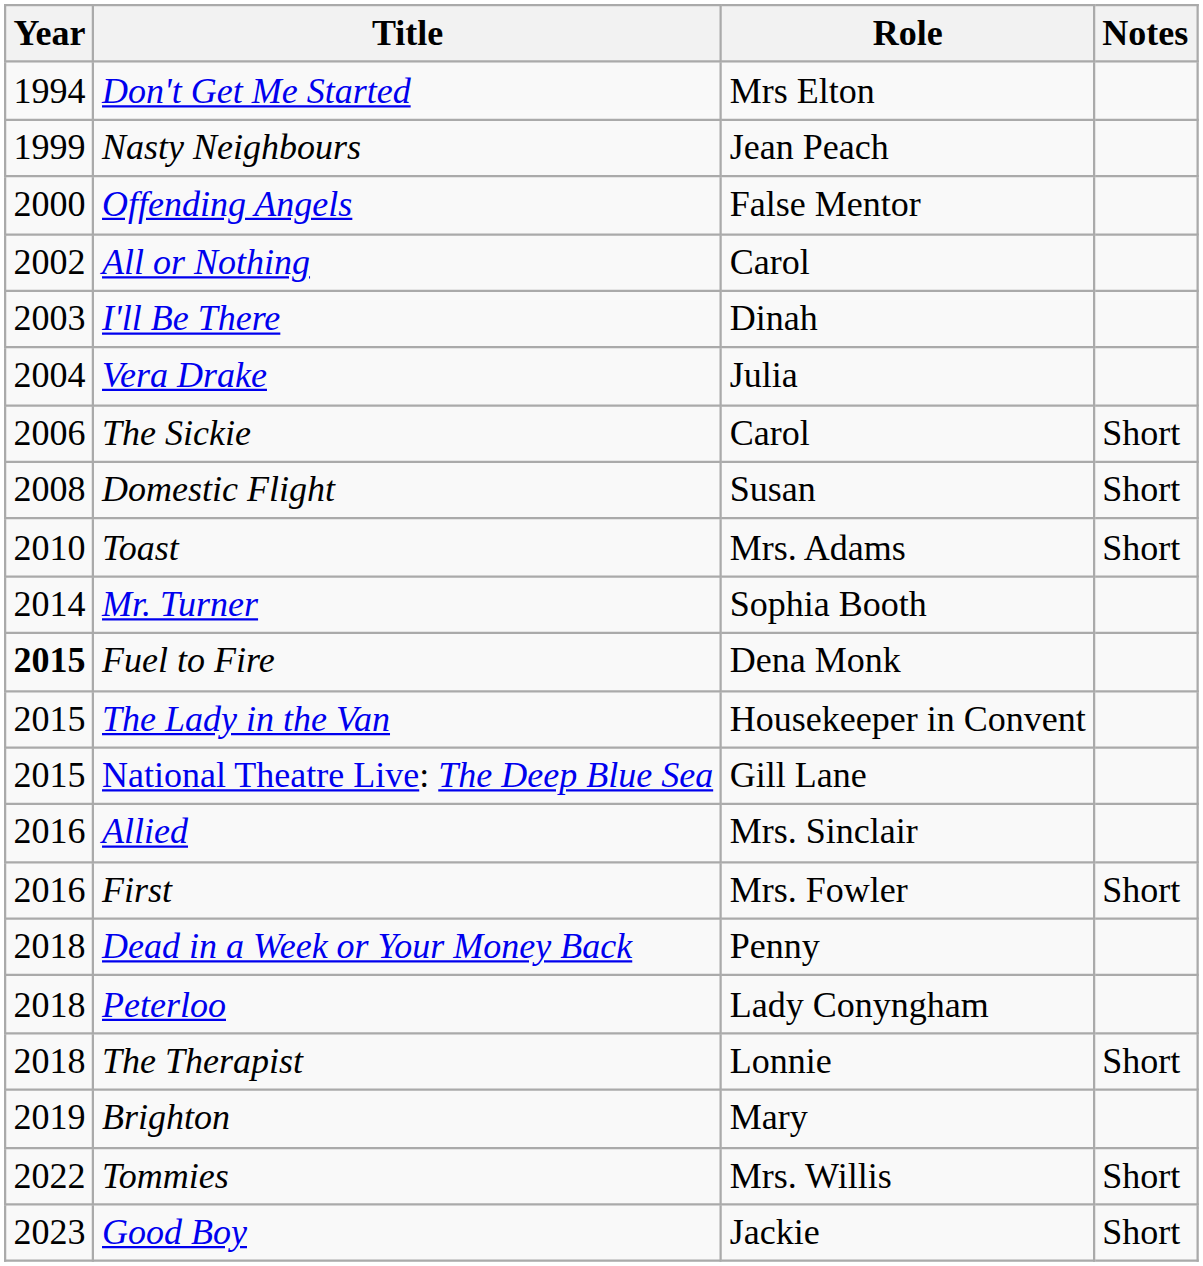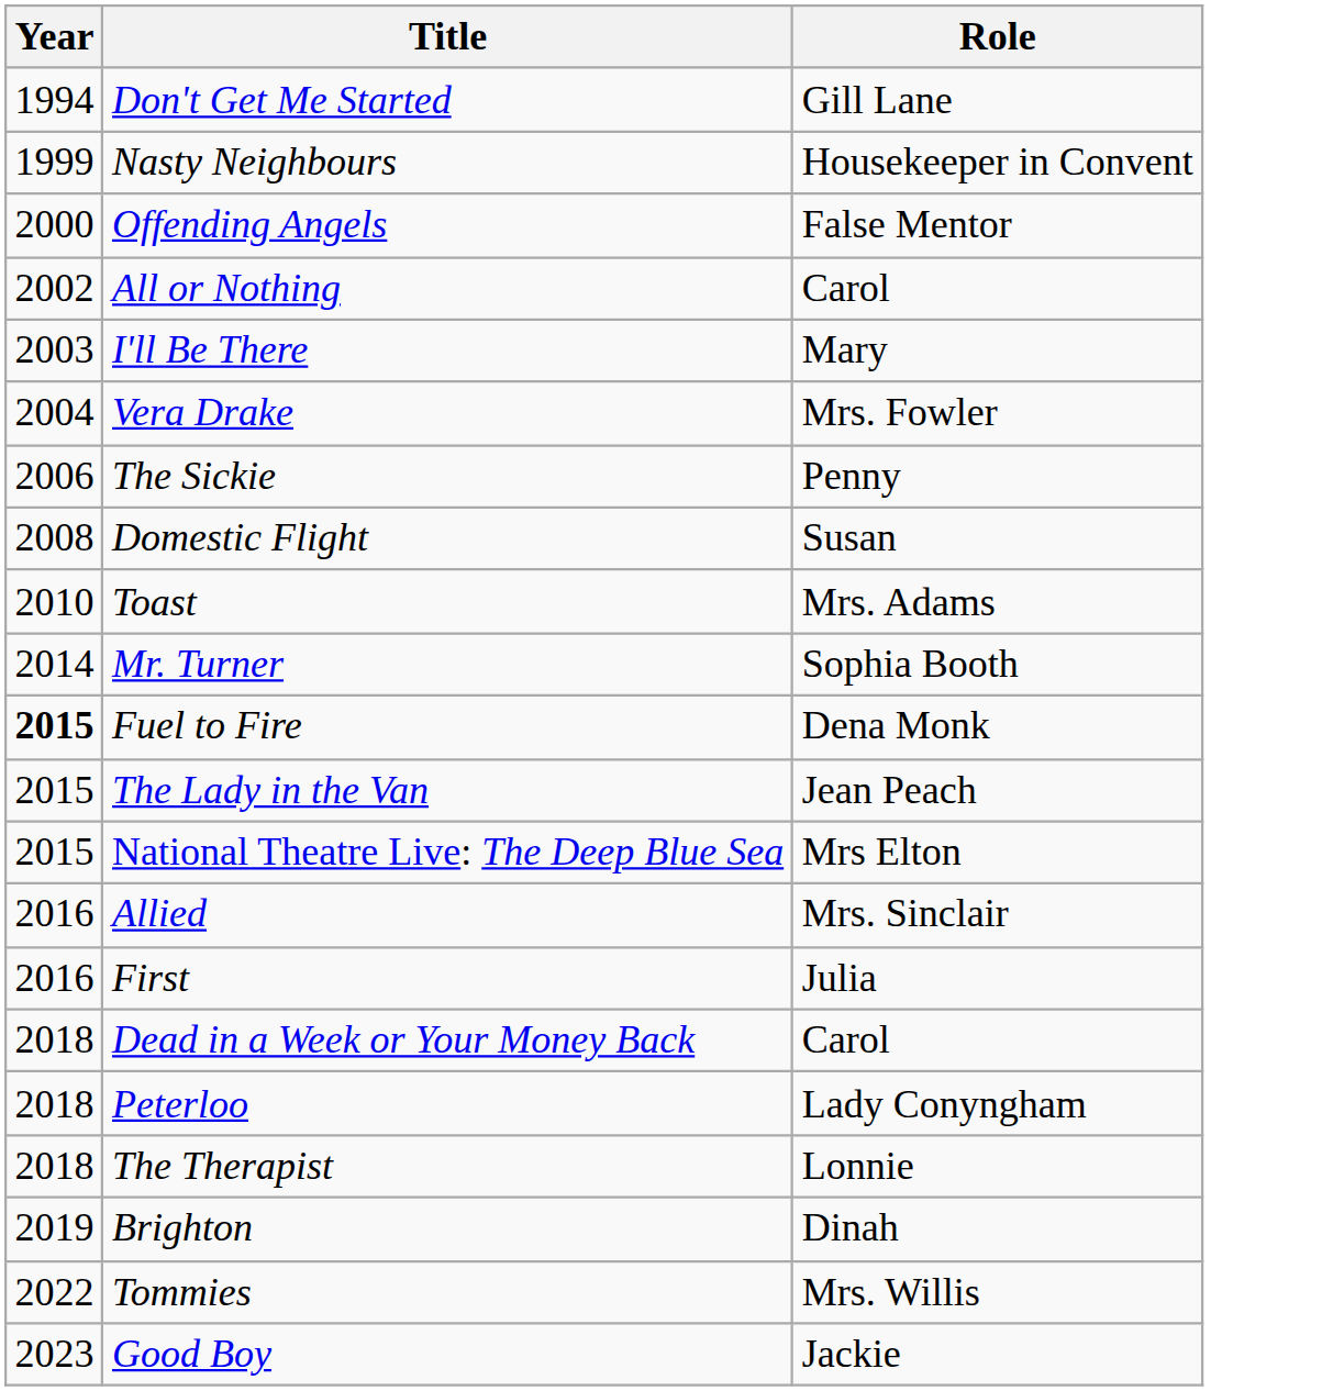 <table class="wikitable">
 <tr>
 <th>Year</th>
 <th>Title</th>
 <th>Role</th>
-<th>Notes</th>
 </tr>
 <tr>
 <td>1994</td>
 <td><em><a href='#'>Don't Get Me Started</a></em></td>
-<td>Mrs Elton</td>
-<td></td>
+<td>Gill Lane</td>
 </tr>
 <tr>
 <td>1999</td>
 <td><em>Nasty Neighbours</em></td>
-<td>Jean Peach</td>
-<td></td>
+<td>Housekeeper in Convent</td>
 </tr>
 <tr>
 <td>2000</td>
 <td><em><a href='#'>Offending Angels</a></em></td>
 <td>False Mentor</td>
-<td></td>
 </tr>
 <tr>
 <td>2002</td>
 <td><em><a href='#'>All or Nothing</a></em></td>
 <td>Carol</td>
-<td></td>
 </tr>
 <tr>
 <td>2003</td>
 <td><em><a href='#'>I'll Be There</a></em></td>
-<td>Dinah</td>
-<td></td>
+<td>Mary</td>
 </tr>
 <tr>
 <td>2004</td>
 <td><em><a href='#'>Vera Drake</a></em></td>
-<td>Julia</td>
-<td></td>
+<td>Mrs. Fowler</td>
 </tr>
 <tr>
 <td>2006</td>
 <td><em>The Sickie</em></td>
-<td>Carol</td>
-<td>Short</td>
+<td>Penny</td>
 </tr>
 <tr>
 <td>2008</td>
 <td><em>Domestic Flight</em></td>
 <td>Susan</td>
-<td>Short</td>
 </tr>
 <tr>
 <td>2010</td>
 <td><em>Toast</em></td>
 <td>Mrs. Adams</td>
-<td>Short</td>
 </tr>
 <tr>
 <td>2014</td>
 <td><em><a href='#'>Mr. Turner</a></em></td>
 <td>Sophia Booth</td>
-<td></td>
 </tr>
 <tr>
 <td><strong>2015</strong></td>
 <td><em>Fuel to Fire</em></td>
 <td>Dena Monk</td>
-<td></td>
 </tr>
 <tr>
 <td>2015</td>
 <td><em><a href='#'>The Lady in the Van</a></em></td>
-<td>Housekeeper in Convent</td>
-<td></td>
+<td>Jean Peach</td>
 </tr>
 <tr>
 <td>2015</td>
 <td><a href='#'>National Theatre Live</a>: <em><a href='#'>The Deep Blue Sea</a></em></td>
-<td>Gill Lane</td>
-<td></td>
+<td>Mrs Elton</td>
 </tr>
 <tr>
 <td>2016</td>
 <td><em><a href='#'>Allied</a></em></td>
 <td>Mrs. Sinclair</td>
-<td></td>
 </tr>
 <tr>
 <td>2016</td>
 <td><em>First</em></td>
-<td>Mrs. Fowler</td>
-<td>Short</td>
+<td>Julia</td>
 </tr>
 <tr>
 <td>2018</td>
 <td><em><a href='#'>Dead in a Week or Your Money Back</a></em></td>
-<td>Penny</td>
-<td></td>
+<td>Carol</td>
 </tr>
 <tr>
 <td>2018</td>
 <td><em><a href='#'>Peterloo</a></em></td>
 <td>Lady Conyngham</td>
-<td></td>
 </tr>
 <tr>
 <td>2018</td>
 <td><em>The Therapist</em></td>
 <td>Lonnie</td>
-<td>Short</td>
 </tr>
 <tr>
 <td>2019</td>
 <td><em>Brighton</em></td>
-<td>Mary</td>
-<td></td>
+<td>Dinah</td>
 </tr>
 <tr>
 <td>2022</td>
 <td><em>Tommies</em></td>
 <td>Mrs. Willis</td>
-<td>Short</td>
 </tr>
 <tr>
 <td>2023</td>
 <td><em><a href='#'>Good Boy</a></em></td>
 <td>Jackie</td>
-<td>Short</td>
 </tr>
 </table>
